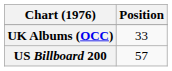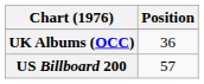 <table class="wikitable plainrowheaders" style="text-align:center;">
 <tr>
 <th scope="col">Chart (1976)</th>
 <th scope="col">Position</th>
 </tr>
 <tr>
 </tr>
 <tr>
 <th scope="row">UK Albums (<a href='#'>OCC</a>)</th>
-<td>33</td>
+<td>36</td>
 </tr>
 <tr>
 <th scope="row">US <em>Billboard</em> 200</th>
 <td>57</td>
 </tr>
 </table>
